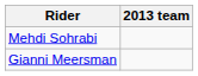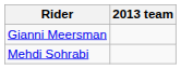 <table class="wikitable">
 <tr>
 <th>Rider</th>
 <th>2013 team</th>
 </tr>
 <tr>
+<td><a href='#'>Gianni Meersman</a></td>
+<td></td>
+</tr>
+<tr>
 <td><a href='#'>Mehdi Sohrabi</a></td>
 <td></td>
 </tr>
-<tr>
-<td><a href='#'>Gianni Meersman</a></td>
-<td></td>
-</tr>
 </table>
